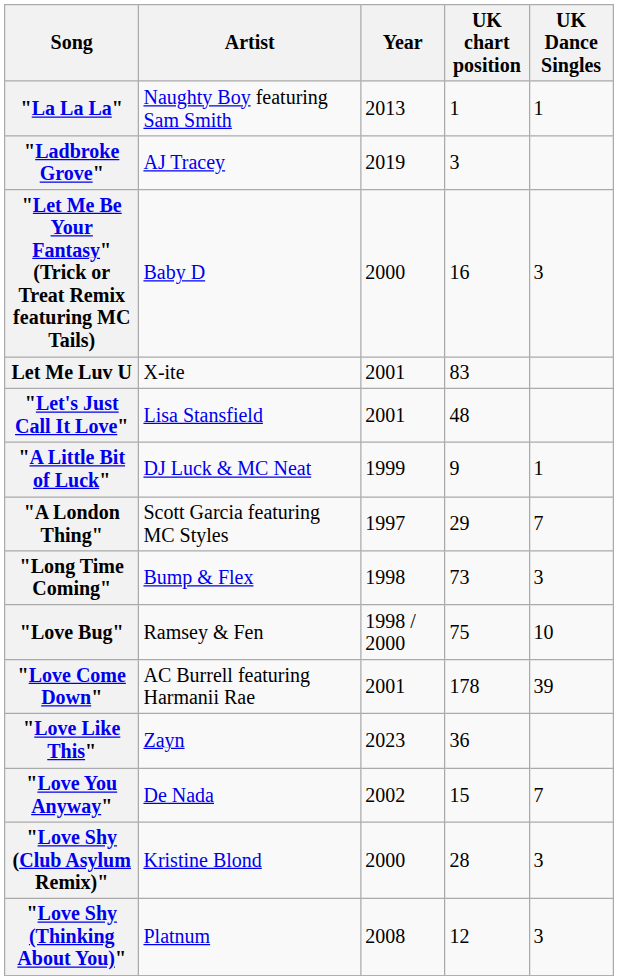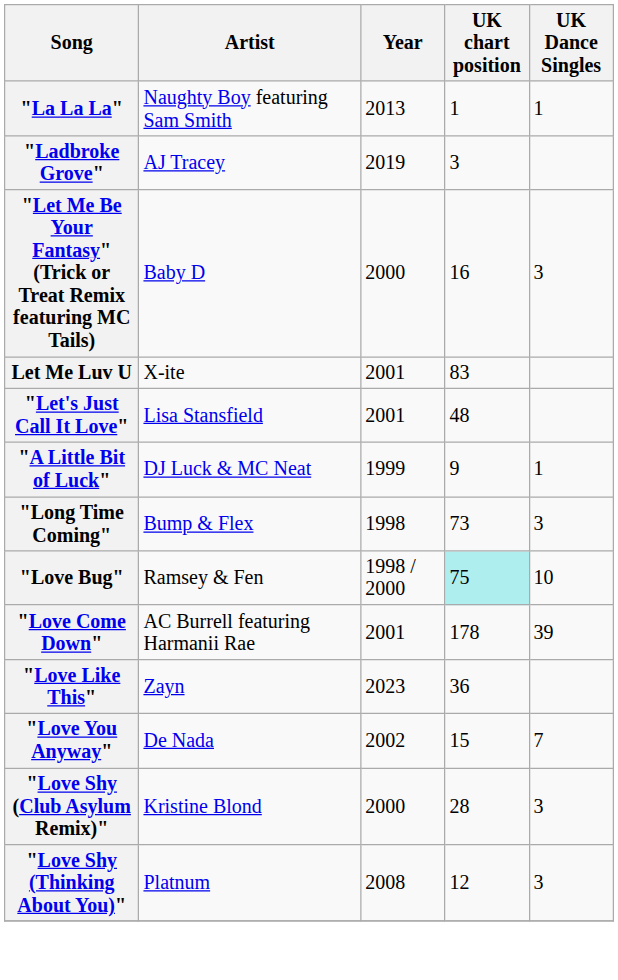 <table class="wikitable plainrowheaders">
 <tr>
 <th scope="col" style="width:100px;">Song</th>
 <th scope="col" style="width:170px;">Artist</th>
 <th scope="col" style="width:60px;">Year</th>
 <th scope="col" style="width:60px;">UK chart position</th>
 <th scope="col" style="width:60px;">UK Dance Singles</th>
 </tr>
 <tr>
 <th scope="row">"<a href='#'>La La La</a>"</th>
 <td><a href='#'>Naughty Boy</a> featuring <a href='#'>Sam Smith</a></td>
 <td>2013</td>
 <td>1</td>
 <td>1</td>
 </tr>
 <tr>
 <th scope="row">"<a href='#'>Ladbroke Grove</a>"</th>
 <td><a href='#'>AJ Tracey</a></td>
 <td>2019</td>
 <td>3</td>
 <td></td>
 </tr>
 <tr>
 <th scope="row">"<a href='#'>Let Me Be Your Fantasy</a>" (Trick or Treat Remix featuring MC Tails)</th>
 <td><a href='#'>Baby D</a></td>
 <td>2000</td>
 <td>16</td>
 <td>3</td>
 </tr>
 <tr>
 <th scope="row">Let Me Luv U</th>
 <td>X-ite</td>
 <td>2001</td>
 <td>83</td>
 <td></td>
 </tr>
 <tr>
 <th scope="row">"<a href='#'>Let's Just Call It Love</a>"</th>
 <td><a href='#'>Lisa Stansfield</a></td>
 <td>2001</td>
 <td>48</td>
 <td></td>
 </tr>
 <tr>
 <th scope="row">"<a href='#'>A Little Bit of Luck</a>"</th>
 <td><a href='#'>DJ Luck & MC Neat</a></td>
 <td>1999</td>
 <td>9</td>
 <td>1</td>
 </tr>
 <tr>
-<th scope="row">"A London Thing"</th>
-<td>Scott Garcia featuring MC Styles</td>
-<td>1997</td>
-<td>29</td>
-<td>7</td>
-</tr>
-<tr>
 <th scope="row">"Long Time Coming"</th>
 <td><a href='#'>Bump & Flex</a></td>
 <td>1998</td>
 <td>73</td>
 <td>3</td>
 </tr>
 <tr>
 <th scope="row">"Love Bug"</th>
 <td>Ramsey & Fen</td>
 <td>1998 / 2000</td>
-<td>75</td>
+<td style="background: paleturquoise;">75</td>
 <td>10</td>
 </tr>
 <tr>
 <th scope="row">"<a href='#'>Love Come Down</a>"</th>
 <td>AC Burrell featuring Harmanii Rae</td>
 <td>2001</td>
 <td>178</td>
 <td>39</td>
 </tr>
 <tr>
 <th scope="row">"<a href='#'>Love Like This</a>"</th>
 <td><a href='#'>Zayn</a></td>
 <td>2023</td>
 <td>36</td>
 <td></td>
 </tr>
 <tr>
 <th scope="row">"<a href='#'>Love You Anyway</a>"</th>
 <td><a href='#'>De Nada</a></td>
 <td>2002</td>
 <td>15</td>
 <td>7</td>
 </tr>
 <tr>
 <th scope="row">"<a href='#'>Love Shy</a> (<a href='#'>Club Asylum</a> Remix)"</th>
 <td><a href='#'>Kristine Blond</a></td>
 <td>2000</td>
 <td>28</td>
 <td>3</td>
 </tr>
 <tr>
 <th scope="row">"<a href='#'>Love Shy (Thinking About You)</a>"</th>
 <td><a href='#'>Platnum</a></td>
 <td>2008</td>
 <td>12</td>
 <td>3</td>
 </tr>
 <tr>
 </tr>
 </table>
